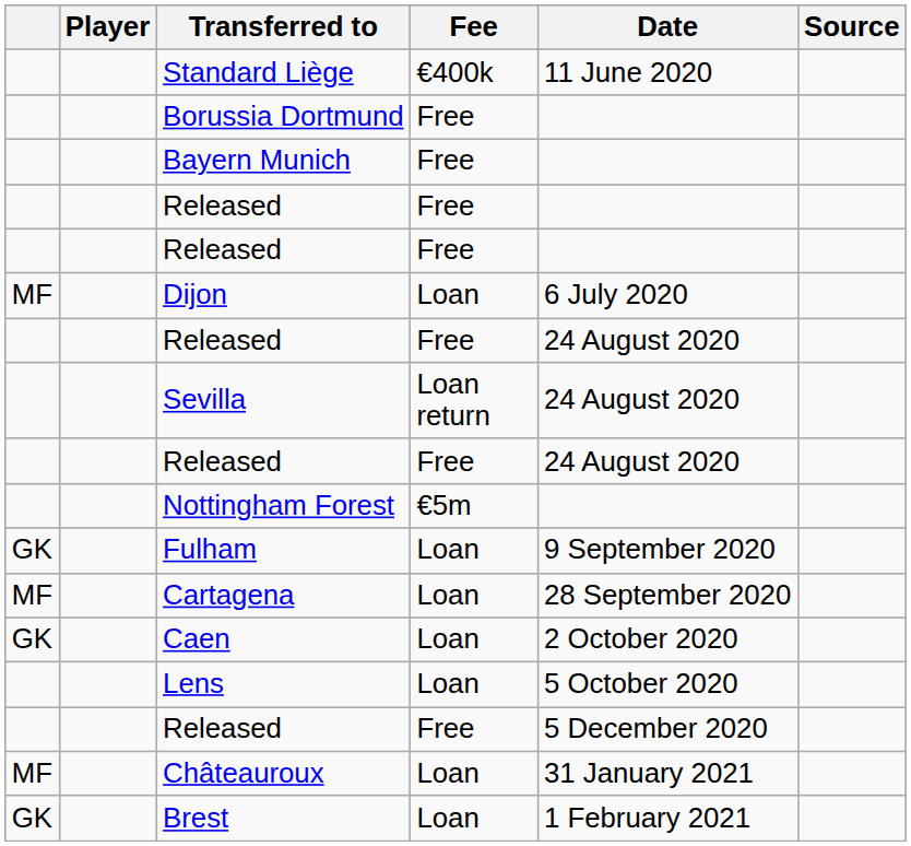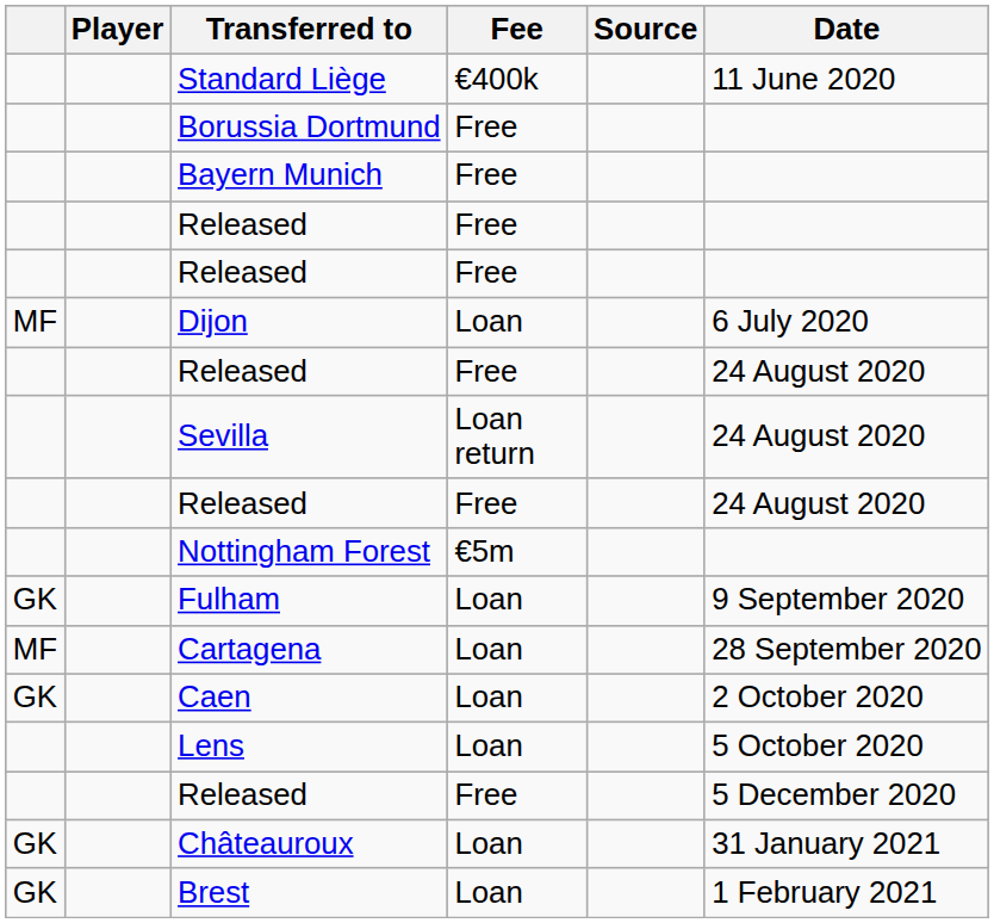 <table class="wikitable plainrowheaders sortable">
 <tr>
 <th></th>
 <th scope=col>Player</th>
 <th>Transferred to</th>
 <th !scope=col; style="width: 65px;">Fee</th>
+<th scope=col>Source</th>
 <th scope=col>Date</th>
-<th scope=col>Source</th>
 </tr>
 <tr>
 <td align="center"></td>
 <td></td>
 <td> <a href='#'>Standard Liège</a></td>
 <td>€400k</td>
+<td></td>
 <td>11 June 2020</td>
-<td></td>
 </tr>
 <tr>
 <td align="center"></td>
 <td></td>
 <td> <a href='#'>Borussia Dortmund</a></td>
 <td>Free</td>
 <td></td>
 <td></td>
 </tr>
 <tr>
 <td align="center"></td>
 <td></td>
 <td> <a href='#'>Bayern Munich</a></td>
 <td>Free</td>
 <td></td>
 <td></td>
 </tr>
 <tr>
 <td align="center"></td>
 <td></td>
 <td>Released</td>
 <td>Free</td>
 <td></td>
 <td></td>
 </tr>
 <tr>
 <td align="center"></td>
 <td></td>
 <td>Released</td>
 <td>Free</td>
 <td></td>
 <td></td>
 </tr>
 <tr>
 <td align="center">MF</td>
 <td></td>
 <td> <a href='#'>Dijon</a></td>
 <td>Loan</td>
+<td></td>
 <td>6 July 2020</td>
-<td></td>
 </tr>
 <tr>
 <td align="center"></td>
 <td></td>
 <td>Released</td>
 <td>Free</td>
+<td></td>
 <td>24 August 2020</td>
-<td></td>
 </tr>
 <tr>
 <td align="center"></td>
 <td></td>
 <td> <a href='#'>Sevilla</a></td>
 <td>Loan return</td>
+<td></td>
 <td>24 August 2020</td>
-<td></td>
 </tr>
 <tr>
 <td align="center"></td>
 <td></td>
 <td>Released</td>
 <td>Free</td>
+<td></td>
 <td>24 August 2020</td>
-<td></td>
 </tr>
 <tr>
 <td align="center"></td>
 <td></td>
 <td> <a href='#'>Nottingham Forest</a></td>
 <td>€5m</td>
 <td></td>
 <td></td>
 </tr>
 <tr>
 <td align="center">GK</td>
 <td></td>
 <td> <a href='#'>Fulham</a></td>
 <td>Loan</td>
+<td></td>
 <td>9 September 2020</td>
-<td></td>
 </tr>
 <tr>
 <td align="center">MF</td>
 <td></td>
 <td> <a href='#'>Cartagena</a></td>
 <td>Loan</td>
+<td></td>
 <td>28 September 2020</td>
-<td></td>
 </tr>
 <tr>
 <td align="center">GK</td>
 <td></td>
 <td> <a href='#'>Caen</a></td>
 <td>Loan</td>
+<td></td>
 <td>2 October 2020</td>
-<td></td>
 </tr>
 <tr>
 <td align="center"></td>
 <td></td>
 <td> <a href='#'>Lens</a></td>
 <td>Loan</td>
+<td></td>
 <td>5 October 2020</td>
-<td></td>
 </tr>
 <tr>
 <td align="center"></td>
 <td></td>
 <td>Released</td>
 <td>Free</td>
+<td></td>
 <td>5 December 2020</td>
-<td></td>
 </tr>
 <tr>
-<td align="center">MF</td>
+<td align="center">GK</td>
 <td></td>
 <td> <a href='#'>Châteauroux</a></td>
 <td>Loan</td>
+<td></td>
 <td>31 January 2021</td>
-<td></td>
 </tr>
 <tr>
 <td align="center">GK</td>
 <td></td>
 <td> <a href='#'>Brest</a></td>
 <td>Loan</td>
+<td></td>
 <td>1 February 2021</td>
-<td></td>
 </tr>
 </table>
